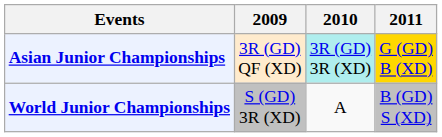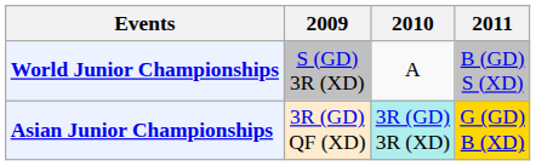 <table class="wikitable" style="font-size: 90%; text-align:center">
 <tr>
 <th>Events</th>
 <th>2009</th>
 <th>2010</th>
 <th>2011</th>
 </tr>
 <tr>
+<td bgcolor="#ECF2FF"; align="left"><strong><a href='#'>World Junior Championships</a></strong></td>
+<td bgcolor=silver><a href='#'>S (GD)</a><br>3R (XD)</td>
+<td>A</td>
+<td bgcolor=silver><a href='#'>B (GD)</a><br><a href='#'>S (XD)</a></td>
+</tr>
+<tr>
 <td bgcolor="#ECF2FF"; align="left"><strong><a href='#'>Asian Junior Championships</a></strong></td>
 <td bgcolor=FFEBCD><a href='#'>3R (GD)</a><br>QF (XD)</td>
 <td bgcolor=AFEEEE><a href='#'>3R (GD)</a><br>3R (XD)</td>
 <td bgcolor=gold><a href='#'>G (GD)</a><br><a href='#'>B (XD)</a></td>
 </tr>
-<tr>
-<td bgcolor="#ECF2FF"; align="left"><strong><a href='#'>World Junior Championships</a></strong></td>
-<td bgcolor=silver><a href='#'>S (GD)</a><br>3R (XD)</td>
-<td>A</td>
-<td bgcolor=silver><a href='#'>B (GD)</a><br><a href='#'>S (XD)</a></td>
-</tr>
 </table>
